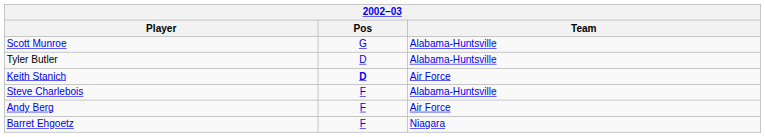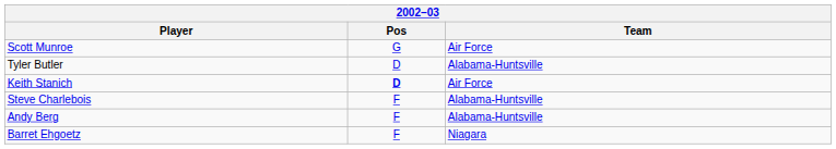 <table class="wikitable" width=95%>
 <tr>
 <th colspan=3><a href='#'>2002–03</a></th>
 </tr>
 <tr>
 <th>Player</th>
 <th>Pos</th>
 <th>Team</th>
 </tr>
 <tr>
 <td><a href='#'>Scott Munroe</a></td>
 <td style="text-align:center;"><a href='#'>G</a></td>
-<td><a href='#'>Alabama-Huntsville</a></td>
+<td><a href='#'>Air Force</a></td>
 </tr>
 <tr>
 <td>Tyler Butler</td>
 <td style="text-align:center;"><a href='#'>D</a></td>
 <td><a href='#'>Alabama-Huntsville</a></td>
 </tr>
 <tr>
 <td><a href='#'>Keith Stanich</a></td>
 <td style="text-align:center;"><strong><a href='#'>D</a></strong></td>
 <td><a href='#'>Air Force</a></td>
 </tr>
 <tr>
 <td><a href='#'>Steve Charlebois</a></td>
 <td style="text-align:center;"><a href='#'>F</a></td>
 <td><a href='#'>Alabama-Huntsville</a></td>
 </tr>
 <tr>
 <td><a href='#'>Andy Berg</a></td>
 <td style="text-align:center;"><a href='#'>F</a></td>
-<td><a href='#'>Air Force</a></td>
+<td><a href='#'>Alabama-Huntsville</a></td>
 </tr>
 <tr>
 <td><a href='#'>Barret Ehgoetz</a></td>
 <td style="text-align:center;"><a href='#'>F</a></td>
 <td><a href='#'>Niagara</a></td>
 </tr>
 </table>
